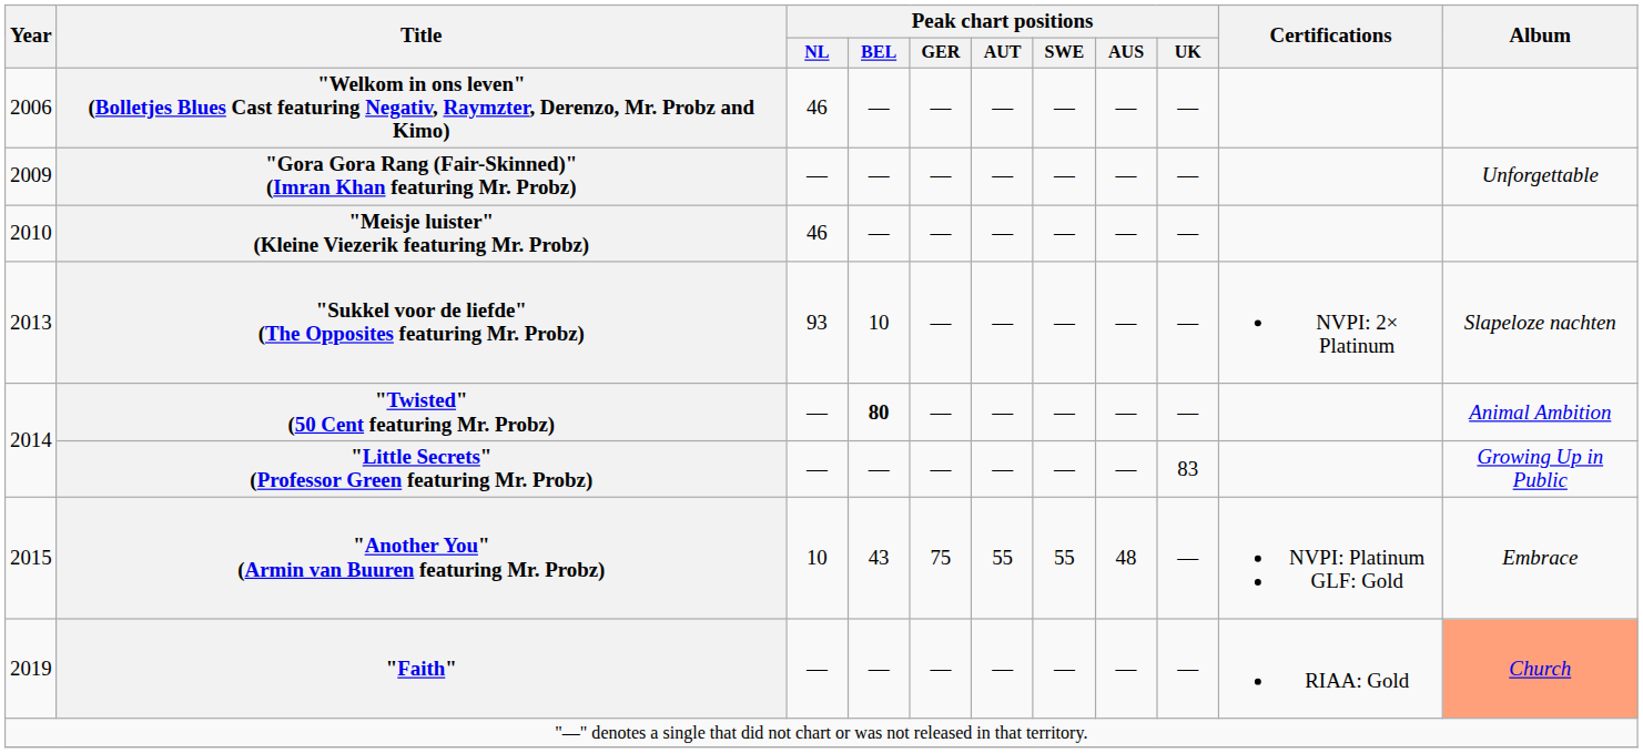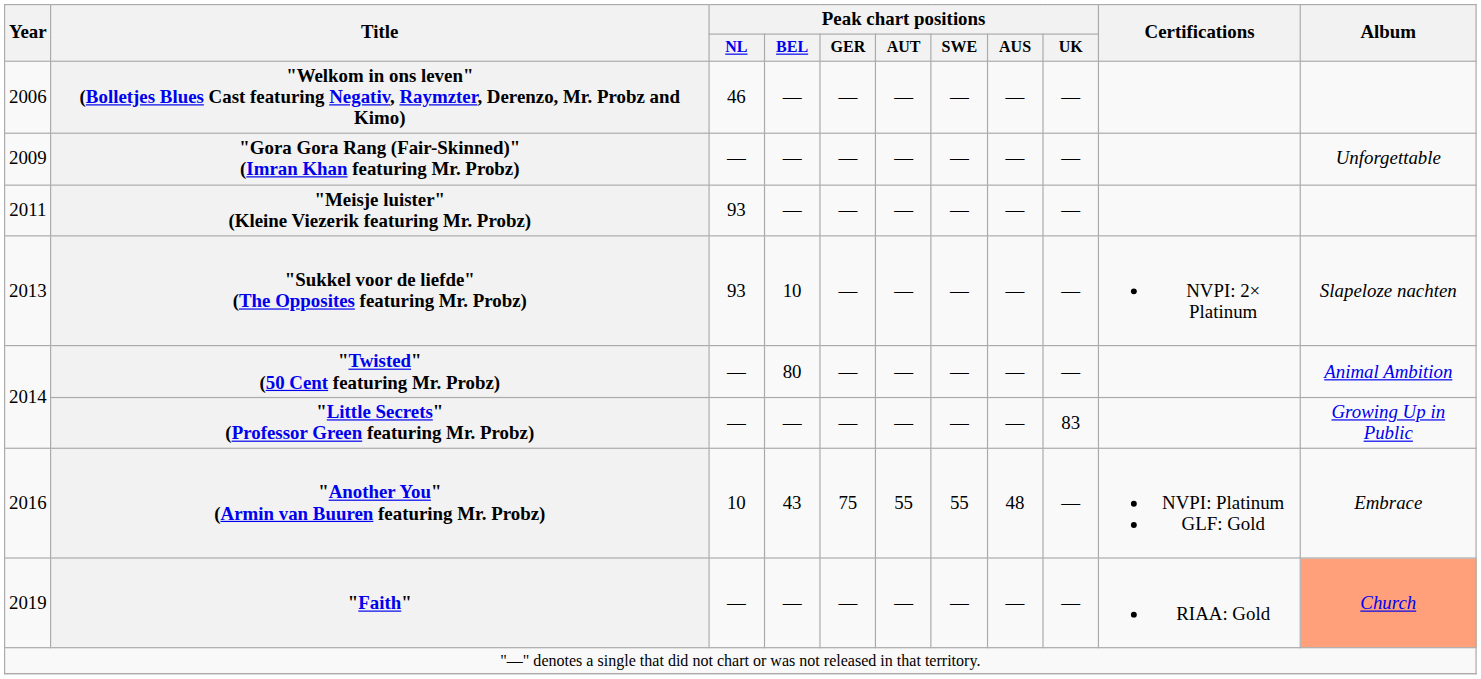 <table class="wikitable plainrowheaders" style="text-align:center;">
 <tr>
 <th scope="col" rowspan="2">Year</th>
 <th scope="col" rowspan="2">Title</th>
 <th scope="col" colspan="7">Peak chart positions</th>
 <th scope="col" rowspan="2">Certifications</th>
 <th scope="col" rowspan="2">Album</th>
 </tr>
 <tr>
 <th scope="col" style="width:3em;font-size:85%;"><a href='#'>NL</a><br></th>
 <th scope="col" style="width:3em;font-size:85%;"><a href='#'>BEL</a><br></th>
 <th scope="col" style="width:3em;font-size:85%;">GER<br></th>
 <th scope="col" style="width:3em;font-size:85%;">AUT<br></th>
 <th scope="col" style="width:3em;font-size:85%;">SWE<br></th>
 <th scope="col" style="width:3em;font-size:85%;">AUS<br></th>
 <th scope="col" style="width:3em;font-size:85%;">UK<br></th>
 </tr>
 <tr>
 <td>2006</td>
 <th scope="row">"Welkom in ons leven"<br><span>(<a href='#'>Bolletjes Blues</a> Cast featuring <a href='#'>Negativ</a>, <a href='#'>Raymzter</a>, Derenzo, Mr. Probz and Kimo)</span></th>
 <td>46</td>
 <td>—</td>
 <td>—</td>
 <td>—</td>
 <td>—</td>
 <td>—</td>
 <td>—</td>
 <td></td>
 <td></td>
 </tr>
 <tr>
 <td>2009</td>
 <th scope="row">"Gora Gora Rang (Fair-Skinned)"<br><span>(<a href='#'>Imran Khan</a> featuring Mr. Probz)</span></th>
 <td>—</td>
 <td>—</td>
 <td>—</td>
 <td>—</td>
 <td>—</td>
 <td>—</td>
 <td>—</td>
 <td></td>
 <td><em>Unforgettable</em></td>
 </tr>
 <tr>
-<td>2010</td>
+<td>2011</td>
 <th scope="row">"Meisje luister"<br><span>(Kleine Viezerik featuring Mr. Probz)</span></th>
-<td>46</td>
+<td>93</td>
 <td>—</td>
 <td>—</td>
 <td>—</td>
 <td>—</td>
 <td>—</td>
 <td>—</td>
 <td></td>
 <td></td>
 </tr>
 <tr>
 <td>2013</td>
 <th scope="row">"Sukkel voor de liefde"<br><span>(<a href='#'>The Opposites</a> featuring Mr. Probz)</span></th>
 <td>93</td>
 <td>10</td>
 <td>—</td>
 <td>—</td>
 <td>—</td>
 <td>—</td>
 <td>—</td>
 <td><br><ul><li>NVPI: 2× Platinum</li></ul></td>
 <td><em>Slapeloze nachten</em></td>
 </tr>
 <tr>
 <td rowspan="2">2014</td>
 <th scope="row">"<a href='#'>Twisted</a>"<br><span>(<a href='#'>50 Cent</a> featuring Mr. Probz)</span></th>
 <td>—</td>
-<td><strong>80</strong></td>
+<td>80</td>
 <td>—</td>
 <td>—</td>
 <td>—</td>
 <td>—</td>
 <td>—</td>
 <td></td>
 <td><em><a href='#'>Animal Ambition</a></em></td>
 </tr>
 <tr>
 <th scope="row">"<a href='#'>Little Secrets</a>"<br><span>(<a href='#'>Professor Green</a> featuring Mr. Probz)</span></th>
 <td>—</td>
 <td>—</td>
 <td>—</td>
 <td>—</td>
 <td>—</td>
 <td>—</td>
 <td>83</td>
 <td></td>
 <td><em><a href='#'>Growing Up in Public</a></em></td>
 </tr>
 <tr>
-<td>2015</td>
+<td>2016</td>
 <th scope="row">"<a href='#'>Another You</a>"<br><span>(<a href='#'>Armin van Buuren</a> featuring Mr. Probz)</span></th>
 <td>10</td>
 <td>43</td>
 <td>75</td>
 <td>55</td>
 <td>55</td>
 <td>48</td>
 <td>—</td>
 <td><br><ul><li>NVPI: Platinum</li><li>GLF: Gold</li></ul></td>
 <td><em>Embrace</em></td>
 </tr>
 <tr>
 <td>2019</td>
 <th scope="row">"<a href='#'>Faith</a>"<br></th>
 <td>—</td>
 <td>—</td>
 <td>—</td>
 <td>—</td>
 <td>—</td>
 <td>—</td>
 <td>—</td>
 <td><br><ul><li>RIAA: Gold</li></ul></td>
 <td style="background: lightsalmon;"><em><a href='#'>Church</a></em></td>
 </tr>
 <tr>
 <td colspan="18" style="font-size:85%">"—" denotes a single that did not chart or was not released in that territory.</td>
 </tr>
 <tr>
 </tr>
 </table>
